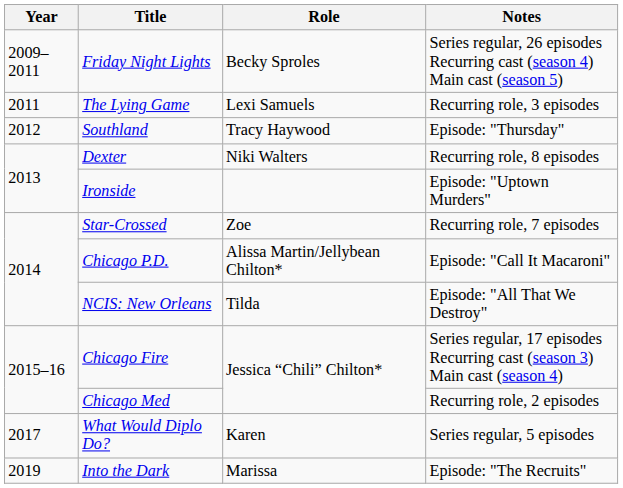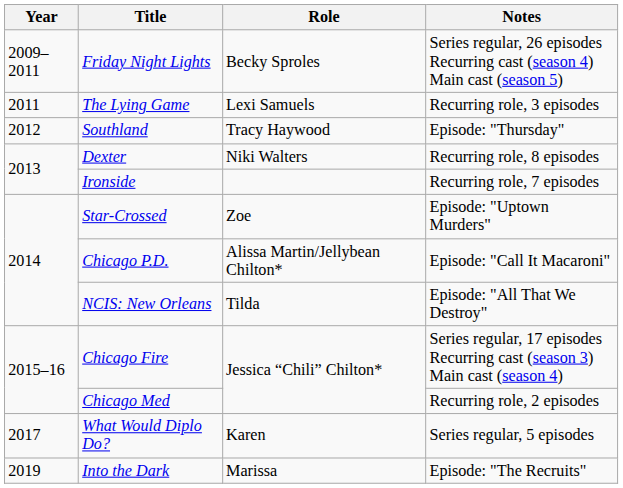 <table class="wikitable sortable">
 <tr>
 <th>Year</th>
 <th>Title</th>
 <th>Role</th>
 <th class="unsortable">Notes</th>
 </tr>
 <tr>
 <td>2009–2011</td>
 <td><em><a href='#'>Friday Night Lights</a></em></td>
 <td>Becky Sproles</td>
 <td>Series regular, 26 episodes <br> Recurring cast (<a href='#'>season 4</a>) <br>  Main cast (<a href='#'>season 5</a>)</td>
 </tr>
 <tr>
 <td>2011</td>
 <td><em><a href='#'>The Lying Game</a></em></td>
 <td>Lexi Samuels</td>
 <td>Recurring role, 3 episodes</td>
 </tr>
 <tr>
 <td>2012</td>
 <td><em><a href='#'>Southland</a></em></td>
 <td>Tracy Haywood</td>
 <td>Episode: "Thursday"</td>
 </tr>
 <tr>
 <td rowspan="2">2013</td>
 <td><em><a href='#'>Dexter</a></em></td>
 <td>Niki Walters</td>
 <td>Recurring role, 8 episodes</td>
 </tr>
 <tr>
 <td><em><a href='#'>Ironside</a></em></td>
 <td></td>
-<td>Episode: "Uptown Murders"</td>
+<td>Recurring role, 7 episodes</td>
 </tr>
 <tr>
 <td rowspan="3">2014</td>
 <td><em><a href='#'>Star-Crossed</a></em></td>
 <td>Zoe</td>
-<td>Recurring role, 7 episodes</td>
+<td>Episode: "Uptown Murders"</td>
 </tr>
 <tr>
 <td><em><a href='#'>Chicago P.D.</a></em></td>
 <td>Alissa Martin/Jellybean Chilton*</td>
 <td>Episode: "Call It Macaroni"</td>
 </tr>
 <tr>
 <td><em><a href='#'>NCIS: New Orleans</a></em></td>
 <td>Tilda</td>
 <td>Episode: "All That We Destroy"</td>
 </tr>
 <tr>
 <td rowspan="2">2015–16</td>
 <td><em><a href='#'>Chicago Fire</a></em></td>
 <td rowspan="2">Jessica “Chili” Chilton*</td>
 <td>Series regular, 17 episodes <br> Recurring cast (<a href='#'>season 3</a>) <br> Main cast (<a href='#'>season 4</a>)</td>
 </tr>
 <tr>
 <td><em><a href='#'>Chicago Med</a></em></td>
 <td>Recurring role, 2 episodes</td>
 </tr>
 <tr>
 <td>2017</td>
 <td><em><a href='#'>What Would Diplo Do?</a></em></td>
 <td>Karen</td>
 <td>Series regular, 5 episodes</td>
 </tr>
 <tr>
 <td>2019</td>
 <td><em><a href='#'>Into the Dark</a></em></td>
 <td>Marissa</td>
 <td>Episode: "The Recruits"</td>
 </tr>
 </table>
